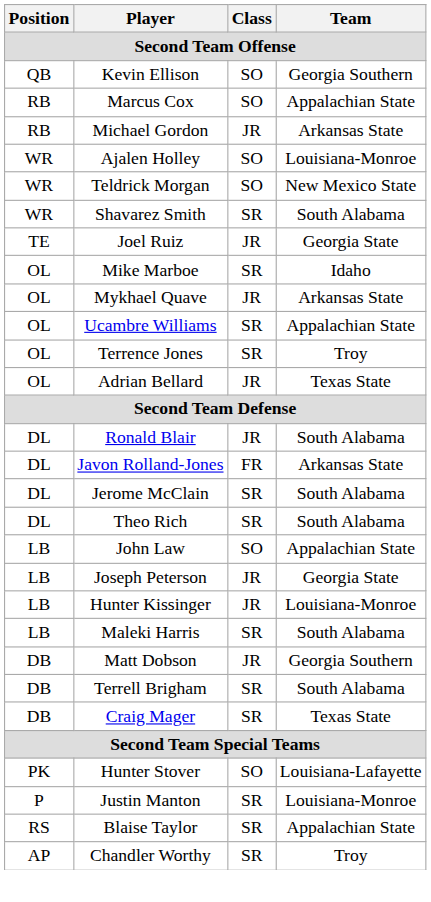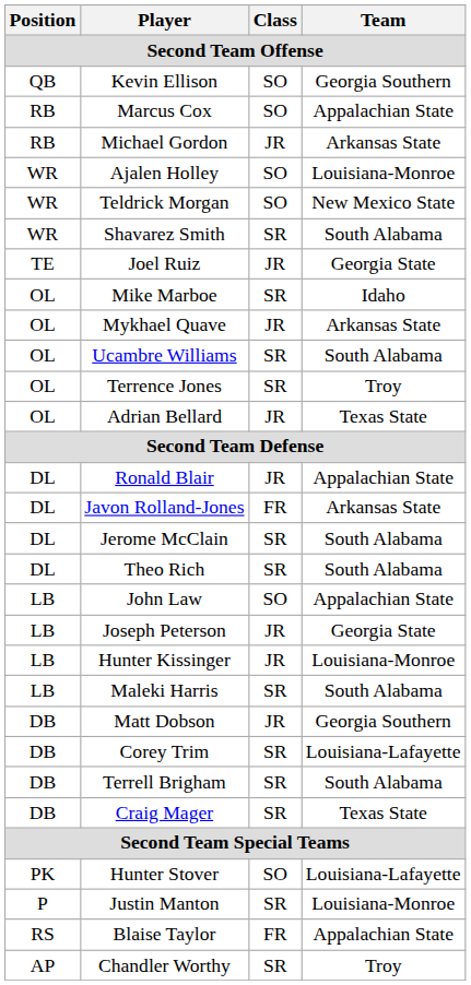 <table class="wikitable sortable">
 <tr>
 <th>Position</th>
 <th>Player</th>
 <th>Class</th>
 <th>Team</th>
 </tr>
 <tr>
 <td colspan="4" style="text-align:center; background:#ddd;"><strong>Second Team Offense</strong></td>
 </tr>
 <tr style="text-align:center;">
 <td style="background:white">QB</td>
 <td style="background:white">Kevin Ellison</td>
 <td style="background:white">SO</td>
 <td style="background:white">Georgia Southern</td>
 </tr>
 <tr style="text-align:center;">
 <td style="background:white">RB</td>
 <td style="background:white">Marcus Cox</td>
 <td style="background:white">SO</td>
 <td style="background:white">Appalachian State</td>
 </tr>
 <tr style="text-align:center;">
 <td style="background:white">RB</td>
 <td style="background:white">Michael Gordon</td>
 <td style="background:white">JR</td>
 <td style="background:white">Arkansas State</td>
 </tr>
 <tr style="text-align:center;">
 <td style="background:white">WR</td>
 <td style="background:white">Ajalen Holley</td>
 <td style="background:white">SO</td>
 <td style="background:white">Louisiana-Monroe</td>
 </tr>
 <tr style="text-align:center;">
 <td style="background:white">WR</td>
 <td style="background:white">Teldrick Morgan</td>
 <td style="background:white">SO</td>
 <td style="background:white">New Mexico State</td>
 </tr>
 <tr style="text-align:center;">
 <td style="background:white">WR</td>
 <td style="background:white">Shavarez Smith</td>
 <td style="background:white">SR</td>
 <td style="background:white">South Alabama</td>
 </tr>
 <tr style="text-align:center;">
 <td style="background:white">TE</td>
 <td style="background:white">Joel Ruiz</td>
 <td style="background:white">JR</td>
 <td style="background:white">Georgia State</td>
 </tr>
 <tr style="text-align:center;">
 <td style="background:white">OL</td>
 <td style="background:white">Mike Marboe</td>
 <td style="background:white">SR</td>
 <td style="background:white">Idaho</td>
 </tr>
 <tr style="text-align:center;">
 <td style="background:white">OL</td>
 <td style="background:white">Mykhael Quave</td>
 <td style="background:white">JR</td>
 <td style="background:white">Arkansas State</td>
 </tr>
 <tr style="text-align:center;">
 <td style="background:white">OL</td>
 <td style="background:white"><a href='#'>Ucambre Williams</a></td>
 <td style="background:white">SR</td>
-<td style="background:white">Appalachian State</td>
+<td style="background:white">South Alabama</td>
 </tr>
 <tr style="text-align:center;">
 <td style="background:white">OL</td>
 <td style="background:white">Terrence Jones</td>
 <td style="background:white">SR</td>
 <td style="background:white">Troy</td>
 </tr>
 <tr style="text-align:center;">
 <td style="background:white">OL</td>
 <td style="background:white">Adrian Bellard</td>
 <td style="background:white">JR</td>
 <td style="background:white">Texas State</td>
 </tr>
 <tr>
 <td colspan="4" style="text-align:center; background:#ddd;"><strong>Second Team Defense</strong></td>
 </tr>
 <tr style="text-align:center;">
 <td style="background:white">DL</td>
 <td style="background:white"><a href='#'>Ronald Blair</a></td>
 <td style="background:white">JR</td>
-<td style="background:white">South Alabama</td>
+<td style="background:white">Appalachian State</td>
 </tr>
 <tr style="text-align:center;">
 <td style="background:white">DL</td>
 <td style="background:white"><a href='#'>Javon Rolland-Jones</a></td>
 <td style="background:white">FR</td>
 <td style="background:white">Arkansas State</td>
 </tr>
 <tr style="text-align:center;">
 <td style="background:white">DL</td>
 <td style="background:white">Jerome McClain</td>
 <td style="background:white">SR</td>
 <td style="background:white">South Alabama</td>
 </tr>
 <tr style="text-align:center;">
 <td style="background:white">DL</td>
 <td style="background:white">Theo Rich</td>
 <td style="background:white">SR</td>
 <td style="background:white">South Alabama</td>
 </tr>
 <tr style="text-align:center;">
 <td style="background:white">LB</td>
 <td style="background:white">John Law</td>
 <td style="background:white">SO</td>
 <td style="background:white">Appalachian State</td>
 </tr>
 <tr style="text-align:center;">
 <td style="background:white">LB</td>
 <td style="background:white">Joseph Peterson</td>
 <td style="background:white">JR</td>
 <td style="background:white">Georgia State</td>
 </tr>
 <tr style="text-align:center;">
 <td style="background:white">LB</td>
 <td style="background:white">Hunter Kissinger</td>
 <td style="background:white">JR</td>
 <td style="background:white">Louisiana-Monroe</td>
 </tr>
 <tr style="text-align:center;">
 <td style="background:white">LB</td>
 <td style="background:white">Maleki Harris</td>
 <td style="background:white">SR</td>
 <td style="background:white">South Alabama</td>
 </tr>
 <tr style="text-align:center;">
 <td style="background:white">DB</td>
 <td style="background:white">Matt Dobson</td>
 <td style="background:white">JR</td>
 <td style="background:white">Georgia Southern</td>
 </tr>
 <tr style="text-align:center;">
 <td style="background:white">DB</td>
+<td style="background:white">Corey Trim</td>
+<td style="background:white">SR</td>
+<td style="background:white">Louisiana-Lafayette</td>
+</tr>
+<tr style="text-align:center;">
+<td style="background:white">DB</td>
 <td style="background:white">Terrell Brigham</td>
 <td style="background:white">SR</td>
 <td style="background:white">South Alabama</td>
 </tr>
 <tr style="text-align:center;">
 <td style="background:white">DB</td>
 <td style="background:white"><a href='#'>Craig Mager</a></td>
 <td style="background:white">SR</td>
 <td style="background:white">Texas State</td>
 </tr>
 <tr>
 <td colspan="4" style="text-align:center; background:#ddd;"><strong>Second Team Special Teams</strong></td>
 </tr>
 <tr style="text-align:center;">
 <td style="background:white">PK</td>
 <td style="background:white">Hunter Stover</td>
 <td style="background:white">SO</td>
 <td style="background:white">Louisiana-Lafayette</td>
 </tr>
 <tr style="text-align:center;">
 <td style="background:white">P</td>
 <td style="background:white">Justin Manton</td>
 <td style="background:white">SR</td>
 <td style="background:white">Louisiana-Monroe</td>
 </tr>
 <tr style="text-align:center;">
 <td style="background:white">RS</td>
 <td style="background:white">Blaise Taylor</td>
-<td style="background:white">SR</td>
+<td style="background:white">FR</td>
 <td style="background:white">Appalachian State</td>
 </tr>
 <tr style="text-align:center;">
 <td style="background:white">AP</td>
 <td style="background:white">Chandler Worthy</td>
 <td style="background:white">SR</td>
 <td style="background:white">Troy</td>
 </tr>
 </table>
